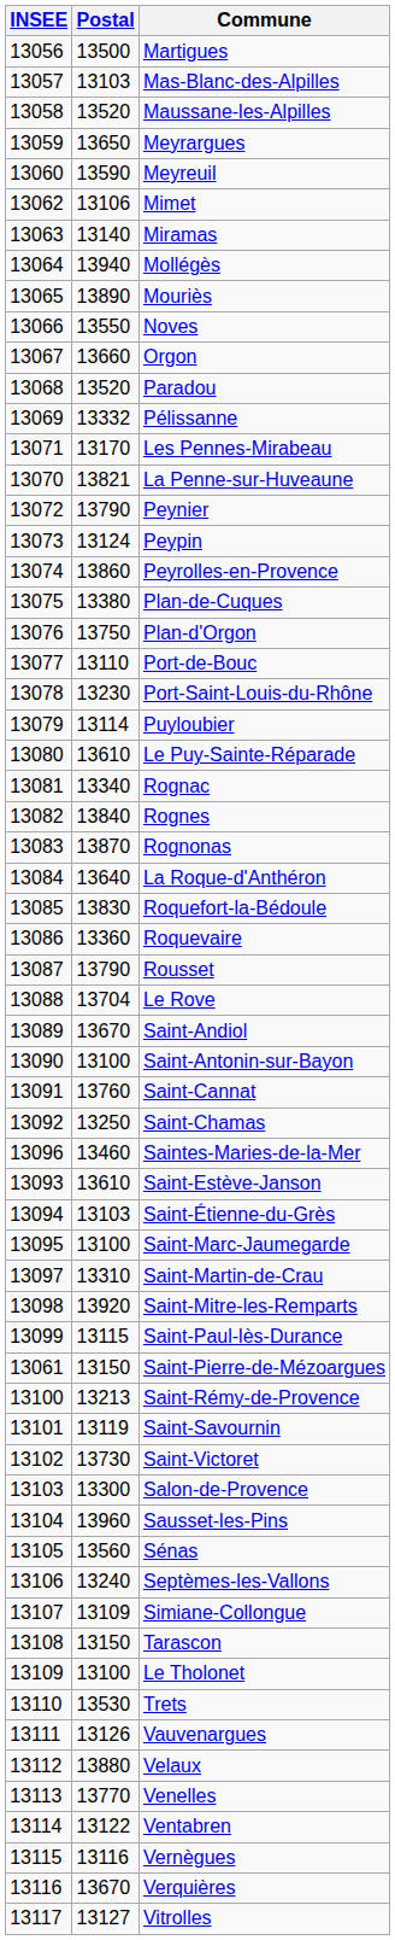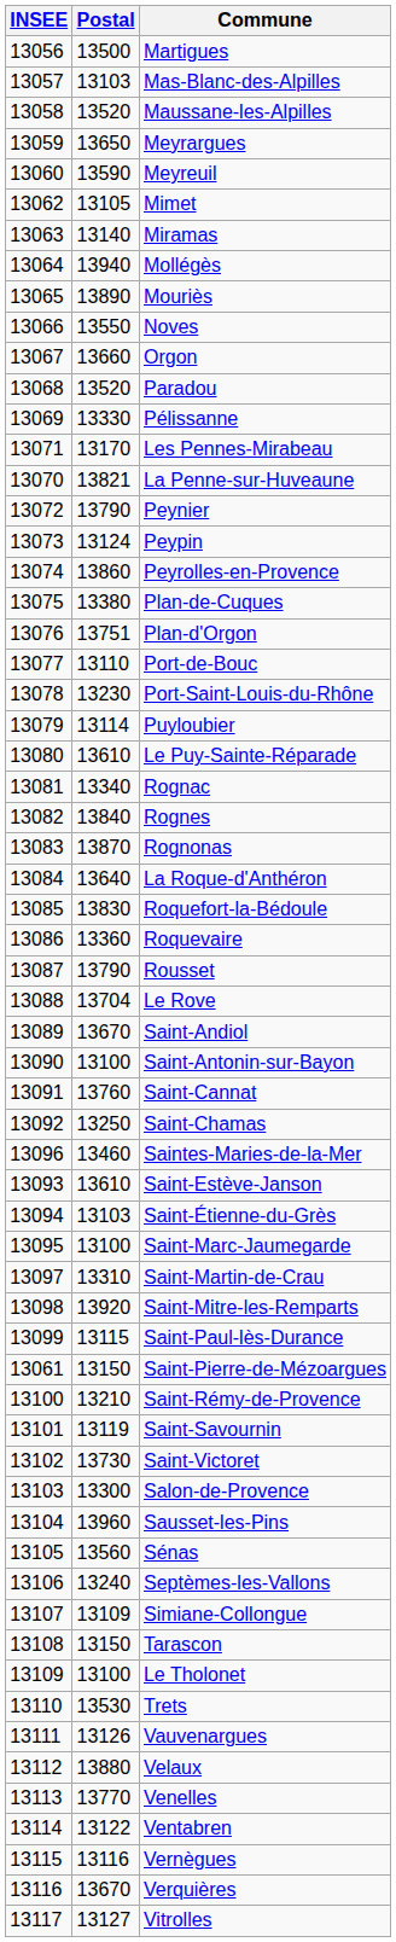 <table class="wikitable sortable">
 <tr>
 <th><a href='#'>INSEE</a></th>
 <th><a href='#'>Postal</a></th>
 <th>Commune</th>
 </tr>
 <tr>
 <td>13056</td>
 <td>13500</td>
 <td><a href='#'>Martigues</a></td>
 </tr>
 <tr>
 <td>13057</td>
 <td>13103</td>
 <td><a href='#'>Mas-Blanc-des-Alpilles</a></td>
 </tr>
 <tr>
 <td>13058</td>
 <td>13520</td>
 <td><a href='#'>Maussane-les-Alpilles</a></td>
 </tr>
 <tr>
 <td>13059</td>
 <td>13650</td>
 <td><a href='#'>Meyrargues</a></td>
 </tr>
 <tr>
 <td>13060</td>
 <td>13590</td>
 <td><a href='#'>Meyreuil</a></td>
 </tr>
 <tr>
 <td>13062</td>
-<td>13106</td>
+<td>13105</td>
 <td><a href='#'>Mimet</a></td>
 </tr>
 <tr>
 <td>13063</td>
 <td>13140</td>
 <td><a href='#'>Miramas</a></td>
 </tr>
 <tr>
 <td>13064</td>
 <td>13940</td>
 <td><a href='#'>Mollégès</a></td>
 </tr>
 <tr>
 <td>13065</td>
 <td>13890</td>
 <td><a href='#'>Mouriès</a></td>
 </tr>
 <tr>
 <td>13066</td>
 <td>13550</td>
 <td><a href='#'>Noves</a></td>
 </tr>
 <tr>
 <td>13067</td>
 <td>13660</td>
 <td><a href='#'>Orgon</a></td>
 </tr>
 <tr>
 <td>13068</td>
 <td>13520</td>
 <td><a href='#'>Paradou</a></td>
 </tr>
 <tr>
 <td>13069</td>
-<td>13332</td>
+<td>13330</td>
 <td><a href='#'>Pélissanne</a></td>
 </tr>
 <tr>
 <td>13071</td>
 <td>13170</td>
 <td><a href='#'>Les Pennes-Mirabeau</a></td>
 </tr>
 <tr>
 <td>13070</td>
 <td>13821</td>
 <td><a href='#'>La Penne-sur-Huveaune</a></td>
 </tr>
 <tr>
 <td>13072</td>
 <td>13790</td>
 <td><a href='#'>Peynier</a></td>
 </tr>
 <tr>
 <td>13073</td>
 <td>13124</td>
 <td><a href='#'>Peypin</a></td>
 </tr>
 <tr>
 <td>13074</td>
 <td>13860</td>
 <td><a href='#'>Peyrolles-en-Provence</a></td>
 </tr>
 <tr>
 <td>13075</td>
 <td>13380</td>
 <td><a href='#'>Plan-de-Cuques</a></td>
 </tr>
 <tr>
 <td>13076</td>
-<td>13750</td>
+<td>13751</td>
 <td><a href='#'>Plan-d'Orgon</a></td>
 </tr>
 <tr>
 <td>13077</td>
 <td>13110</td>
 <td><a href='#'>Port-de-Bouc</a></td>
 </tr>
 <tr>
 <td>13078</td>
 <td>13230</td>
 <td><a href='#'>Port-Saint-Louis-du-Rhône</a></td>
 </tr>
 <tr>
 <td>13079</td>
 <td>13114</td>
 <td><a href='#'>Puyloubier</a></td>
 </tr>
 <tr>
 <td>13080</td>
 <td>13610</td>
 <td><a href='#'>Le Puy-Sainte-Réparade</a></td>
 </tr>
 <tr>
 <td>13081</td>
 <td>13340</td>
 <td><a href='#'>Rognac</a></td>
 </tr>
 <tr>
 <td>13082</td>
 <td>13840</td>
 <td><a href='#'>Rognes</a></td>
 </tr>
 <tr>
 <td>13083</td>
 <td>13870</td>
 <td><a href='#'>Rognonas</a></td>
 </tr>
 <tr>
 <td>13084</td>
 <td>13640</td>
 <td><a href='#'>La Roque-d'Anthéron</a></td>
 </tr>
 <tr>
 <td>13085</td>
 <td>13830</td>
 <td><a href='#'>Roquefort-la-Bédoule</a></td>
 </tr>
 <tr>
 <td>13086</td>
 <td>13360</td>
 <td><a href='#'>Roquevaire</a></td>
 </tr>
 <tr>
 <td>13087</td>
 <td>13790</td>
 <td><a href='#'>Rousset</a></td>
 </tr>
 <tr>
 <td>13088</td>
 <td>13704</td>
 <td><a href='#'>Le Rove</a></td>
 </tr>
 <tr>
 <td>13089</td>
 <td>13670</td>
 <td><a href='#'>Saint-Andiol</a></td>
 </tr>
 <tr>
 <td>13090</td>
 <td>13100</td>
 <td><a href='#'>Saint-Antonin-sur-Bayon</a></td>
 </tr>
 <tr>
 <td>13091</td>
 <td>13760</td>
 <td><a href='#'>Saint-Cannat</a></td>
 </tr>
 <tr>
 <td>13092</td>
 <td>13250</td>
 <td><a href='#'>Saint-Chamas</a></td>
 </tr>
 <tr>
 <td>13096</td>
 <td>13460</td>
 <td><a href='#'>Saintes-Maries-de-la-Mer</a></td>
 </tr>
 <tr>
 <td>13093</td>
 <td>13610</td>
 <td><a href='#'>Saint-Estève-Janson</a></td>
 </tr>
 <tr>
 <td>13094</td>
 <td>13103</td>
 <td><a href='#'>Saint-Étienne-du-Grès</a></td>
 </tr>
 <tr>
 <td>13095</td>
 <td>13100</td>
 <td><a href='#'>Saint-Marc-Jaumegarde</a></td>
 </tr>
 <tr>
 <td>13097</td>
 <td>13310</td>
 <td><a href='#'>Saint-Martin-de-Crau</a></td>
 </tr>
 <tr>
 <td>13098</td>
 <td>13920</td>
 <td><a href='#'>Saint-Mitre-les-Remparts</a></td>
 </tr>
 <tr>
 <td>13099</td>
 <td>13115</td>
 <td><a href='#'>Saint-Paul-lès-Durance</a></td>
 </tr>
 <tr>
 <td>13061</td>
 <td>13150</td>
 <td><a href='#'>Saint-Pierre-de-Mézoargues</a></td>
 </tr>
 <tr>
 <td>13100</td>
-<td>13213</td>
+<td>13210</td>
 <td><a href='#'>Saint-Rémy-de-Provence</a></td>
 </tr>
 <tr>
 <td>13101</td>
 <td>13119</td>
 <td><a href='#'>Saint-Savournin</a></td>
 </tr>
 <tr>
 <td>13102</td>
 <td>13730</td>
 <td><a href='#'>Saint-Victoret</a></td>
 </tr>
 <tr>
 <td>13103</td>
 <td>13300</td>
 <td><a href='#'>Salon-de-Provence</a></td>
 </tr>
 <tr>
 <td>13104</td>
 <td>13960</td>
 <td><a href='#'>Sausset-les-Pins</a></td>
 </tr>
 <tr>
 <td>13105</td>
 <td>13560</td>
 <td><a href='#'>Sénas</a></td>
 </tr>
 <tr>
 <td>13106</td>
 <td>13240</td>
 <td><a href='#'>Septèmes-les-Vallons</a></td>
 </tr>
 <tr>
 <td>13107</td>
 <td>13109</td>
 <td><a href='#'>Simiane-Collongue</a></td>
 </tr>
 <tr>
 <td>13108</td>
 <td>13150</td>
 <td><a href='#'>Tarascon</a></td>
 </tr>
 <tr>
 <td>13109</td>
 <td>13100</td>
 <td><a href='#'>Le Tholonet</a></td>
 </tr>
 <tr>
 <td>13110</td>
 <td>13530</td>
 <td><a href='#'>Trets</a></td>
 </tr>
 <tr>
 <td>13111</td>
 <td>13126</td>
 <td><a href='#'>Vauvenargues</a></td>
 </tr>
 <tr>
 <td>13112</td>
 <td>13880</td>
 <td><a href='#'>Velaux</a></td>
 </tr>
 <tr>
 <td>13113</td>
 <td>13770</td>
 <td><a href='#'>Venelles</a></td>
 </tr>
 <tr>
 <td>13114</td>
 <td>13122</td>
 <td><a href='#'>Ventabren</a></td>
 </tr>
 <tr>
 <td>13115</td>
 <td>13116</td>
 <td><a href='#'>Vernègues</a></td>
 </tr>
 <tr>
 <td>13116</td>
 <td>13670</td>
 <td><a href='#'>Verquières</a></td>
 </tr>
 <tr>
 <td>13117</td>
 <td>13127</td>
 <td><a href='#'>Vitrolles</a></td>
 </tr>
 </table>
